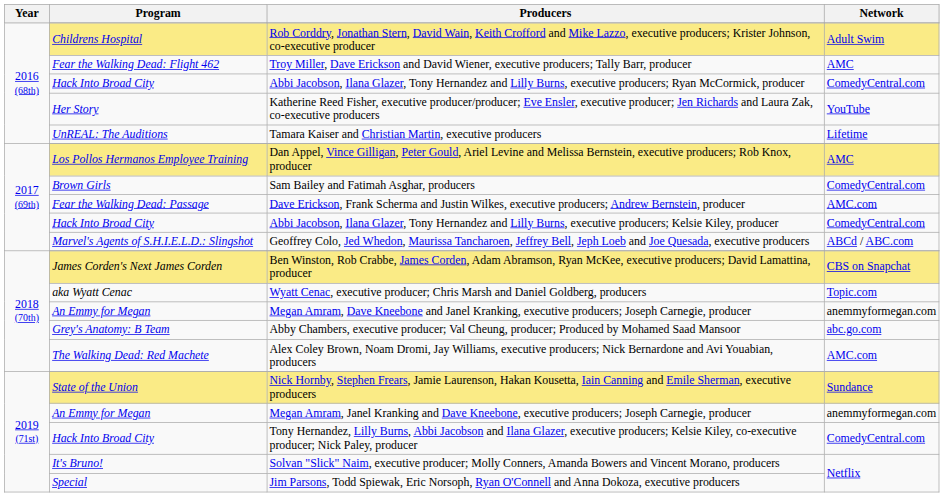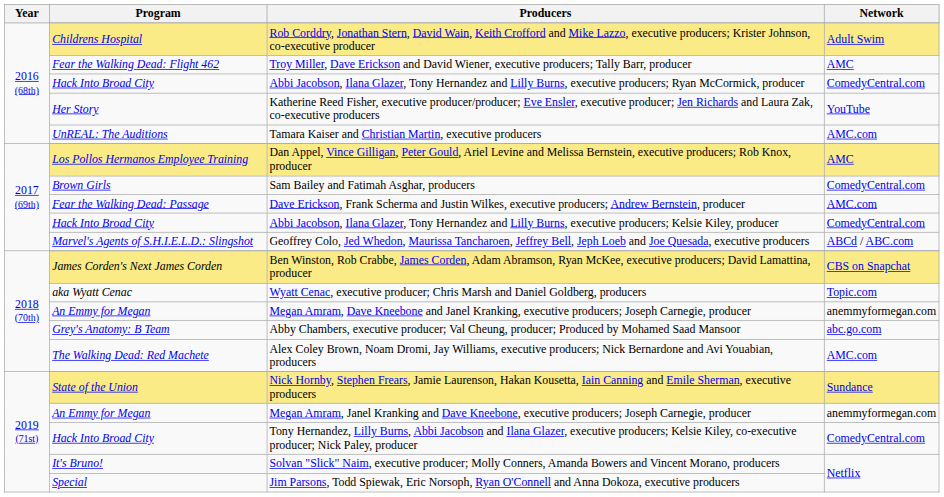 <table class="wikitable" style="width:100%">
 <tr bgcolor="#bebebe">
 <th width="5%">Year</th>
 <th width="25%">Program</th>
 <th width="65%">Producers</th>
 <th width="5%">Network</th>
 </tr>
 <tr>
 <td rowspan=6 style="text-align:center"><a href='#'>2016</a><br><small><a href='#'>(68th)</a></small><br></td>
 </tr>
 <tr style="background:#FAEB86;">
 <td><em><a href='#'>Childrens Hospital</a></em></td>
 <td><a href='#'>Rob Corddry</a>, <a href='#'>Jonathan Stern</a>, <a href='#'>David Wain</a>, <a href='#'>Keith Crofford</a> and <a href='#'>Mike Lazzo</a>, executive producers; Krister Johnson, co-executive producer</td>
 <td><a href='#'>Adult Swim</a></td>
 </tr>
 <tr>
 <td><em><a href='#'>Fear the Walking Dead: Flight 462</a></em></td>
 <td><a href='#'>Troy Miller</a>, <a href='#'>Dave Erickson</a> and David Wiener, executive producers; Tally Barr, producer</td>
 <td><a href='#'>AMC</a></td>
 </tr>
 <tr>
 <td><em><a href='#'>Hack Into Broad City</a></em></td>
 <td><a href='#'>Abbi Jacobson</a>, <a href='#'>Ilana Glazer</a>, Tony Hernandez and <a href='#'>Lilly Burns</a>, executive producers; Ryan McCormick, producer</td>
 <td><a href='#'>ComedyCentral.com</a></td>
 </tr>
 <tr>
 <td><em><a href='#'>Her Story</a></em></td>
 <td>Katherine Reed Fisher, executive producer/producer; <a href='#'>Eve Ensler</a>, executive producer; <a href='#'>Jen Richards</a> and Laura Zak, co-executive producers</td>
 <td><a href='#'>YouTube</a></td>
 </tr>
 <tr>
 <td><em><a href='#'>UnREAL: The Auditions</a></em></td>
 <td>Tamara Kaiser and <a href='#'>Christian Martin</a>, executive producers</td>
-<td><a href='#'>Lifetime</a></td>
+<td><a href='#'>AMC.com</a></td>
 </tr>
 <tr>
 <td rowspan=6 style="text-align:center"><a href='#'>2017</a><br><small><a href='#'>(69th)</a></small><br></td>
 </tr>
 <tr style="background:#FAEB86;">
 <td><em><a href='#'>Los Pollos Hermanos Employee Training</a></em></td>
 <td>Dan Appel, <a href='#'>Vince Gilligan</a>, <a href='#'>Peter Gould</a>, Ariel Levine and Melissa Bernstein, executive producers; Rob Knox, producer</td>
 <td><a href='#'>AMC</a></td>
 </tr>
 <tr>
 <td><em><a href='#'>Brown Girls</a></em></td>
 <td>Sam Bailey and Fatimah Asghar, producers</td>
 <td><a href='#'>ComedyCentral.com</a></td>
 </tr>
 <tr>
 <td><em><a href='#'>Fear the Walking Dead: Passage</a></em></td>
 <td><a href='#'>Dave Erickson</a>, Frank Scherma and Justin Wilkes, executive producers; <a href='#'>Andrew Bernstein</a>, producer</td>
 <td><a href='#'>AMC.com</a></td>
 </tr>
 <tr>
 <td><em><a href='#'>Hack Into Broad City</a></em></td>
 <td><a href='#'>Abbi Jacobson</a>, <a href='#'>Ilana Glazer</a>, Tony Hernandez and <a href='#'>Lilly Burns</a>, executive producers; Kelsie Kiley, producer</td>
 <td><a href='#'>ComedyCentral.com</a></td>
 </tr>
 <tr>
 <td><em><a href='#'>Marvel's Agents of S.H.I.E.L.D.: Slingshot</a></em></td>
 <td>Geoffrey Colo, <a href='#'>Jed Whedon</a>, <a href='#'>Maurissa Tancharoen</a>, <a href='#'>Jeffrey Bell</a>, <a href='#'>Jeph Loeb</a> and <a href='#'>Joe Quesada</a>, executive producers</td>
 <td><a href='#'>ABCd</a> / <a href='#'>ABC.com</a></td>
 </tr>
 <tr>
 <td rowspan=6 style="text-align:center"><a href='#'>2018</a><br><small><a href='#'>(70th)</a></small><br></td>
 </tr>
 <tr style="background:#FAEB86;">
 <td><em>James Corden's Next James Corden</em></td>
 <td>Ben Winston, Rob Crabbe, <a href='#'>James Corden</a>, Adam Abramson, Ryan McKee, executive producers; David Lamattina, producer</td>
 <td><a href='#'>CBS on Snapchat</a></td>
 </tr>
 <tr>
 <td><em>aka Wyatt Cenac</em></td>
 <td><a href='#'>Wyatt Cenac</a>, executive producer; Chris Marsh and Daniel Goldberg, producers</td>
 <td><a href='#'>Topic.com</a></td>
 </tr>
 <tr>
 <td><em><a href='#'>An Emmy for Megan</a></em></td>
 <td><a href='#'>Megan Amram</a>, <a href='#'>Dave Kneebone</a> and Janel Kranking, executive producers; Joseph Carnegie, producer</td>
 <td>anemmyformegan.com</td>
 </tr>
 <tr>
 <td><em><a href='#'>Grey's Anatomy: B Team</a></em></td>
 <td>Abby Chambers, executive producer; Val Cheung, producer; Produced by Mohamed Saad Mansoor</td>
 <td><a href='#'>abc.go.com</a></td>
 </tr>
 <tr>
 <td><em><a href='#'>The Walking Dead: Red Machete</a></em></td>
 <td>Alex Coley Brown, Noam Dromi, Jay Williams, executive producers; Nick Bernardone and Avi Youabian, producers</td>
 <td><a href='#'>AMC.com</a></td>
 </tr>
 <tr>
 <td rowspan=6 style="text-align:center"><a href='#'>2019</a><br><small><a href='#'>(71st)</a></small><br></td>
 </tr>
 <tr style="background:#FAEB86;">
 <td><em><a href='#'>State of the Union</a></em> </td>
 <td><a href='#'>Nick Hornby</a>, <a href='#'>Stephen Frears</a>, Jamie Laurenson, Hakan Kousetta, <a href='#'>Iain Canning</a> and <a href='#'>Emile Sherman</a>, executive producers</td>
 <td><a href='#'>Sundance</a></td>
 </tr>
 <tr>
 <td><em><a href='#'>An Emmy for Megan</a></em></td>
 <td><a href='#'>Megan Amram</a>, Janel Kranking and <a href='#'>Dave Kneebone</a>, executive producers; Joseph Carnegie, producer</td>
 <td>anemmyformegan.com</td>
 </tr>
 <tr>
 <td><em><a href='#'>Hack Into Broad City</a></em></td>
 <td>Tony Hernandez, <a href='#'>Lilly Burns</a>, <a href='#'>Abbi Jacobson</a> and <a href='#'>Ilana Glazer</a>, executive producers; Kelsie Kiley, co-executive producer; Nick Paley, producer</td>
 <td><a href='#'>ComedyCentral.com</a></td>
 </tr>
 <tr>
 <td><em><a href='#'>It's Bruno!</a></em></td>
 <td><a href='#'>Solvan "Slick" Naim</a>, executive producer; Molly Conners, Amanda Bowers and Vincent Morano, producers</td>
 <td rowspan=2><a href='#'>Netflix</a></td>
 </tr>
 <tr>
 <td><em><a href='#'>Special</a></em></td>
 <td><a href='#'>Jim Parsons</a>, Todd Spiewak, Eric Norsoph, <a href='#'>Ryan O'Connell</a> and Anna Dokoza, executive producers</td>
 </tr>
 </table>
